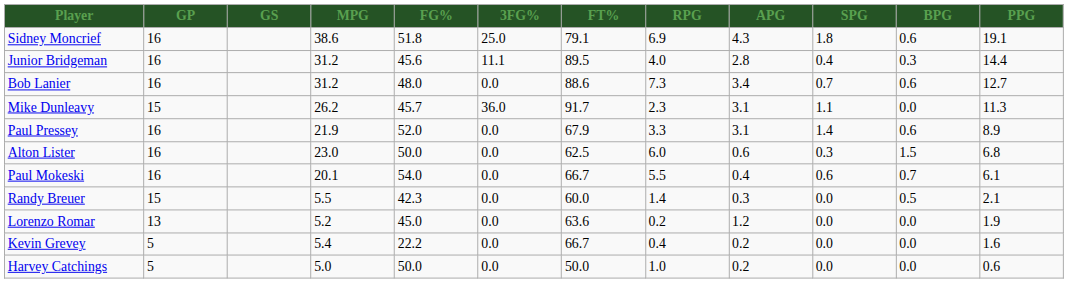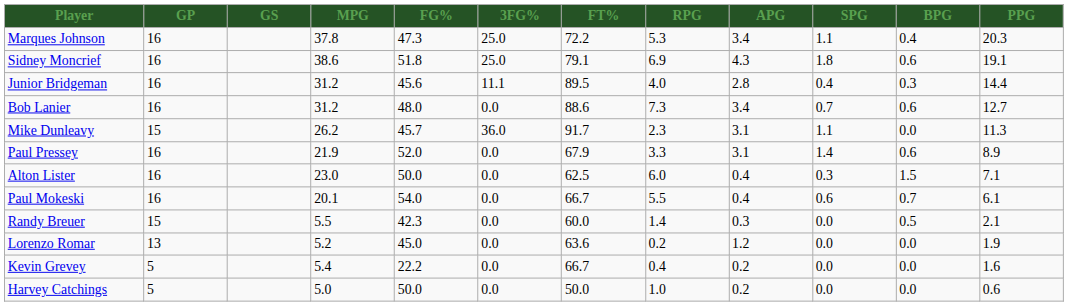 <table class="wikitable sortable" style="font-size: 90%">
 <tr>
 <th style="background:#255325; color:#59A04F" width="10%">Player</th>
 <th style="background:#255325; color:#59A04F" width="6%">GP</th>
 <th style="background:#255325; color:#59A04F" width="6%">GS</th>
 <th style="background:#255325; color:#59A04F" width="6%">MPG</th>
 <th style="background:#255325; color:#59A04F" width="6%">FG%</th>
 <th style="background:#255325; color:#59A04F" width="6%">3FG%</th>
 <th style="background:#255325; color:#59A04F" width="6%">FT%</th>
 <th style="background:#255325; color:#59A04F" width="6%">RPG</th>
 <th style="background:#255325; color:#59A04F" width="6%">APG</th>
 <th style="background:#255325; color:#59A04F" width="6%">SPG</th>
 <th style="background:#255325; color:#59A04F" width="6%">BPG</th>
 <th style="background:#255325; color:#59A04F" width="6%">PPG</th>
+</tr>
+<tr>
+<td><a href='#'>Marques Johnson</a></td>
+<td>16</td>
+<td></td>
+<td>37.8</td>
+<td>47.3</td>
+<td>25.0</td>
+<td>72.2</td>
+<td>5.3</td>
+<td>3.4</td>
+<td>1.1</td>
+<td>0.4</td>
+<td>20.3</td>
 </tr>
 <tr>
 <td><a href='#'>Sidney Moncrief</a></td>
 <td>16</td>
 <td></td>
 <td>38.6</td>
 <td>51.8</td>
 <td>25.0</td>
 <td>79.1</td>
 <td>6.9</td>
 <td>4.3</td>
 <td>1.8</td>
 <td>0.6</td>
 <td>19.1</td>
 </tr>
 <tr>
 <td><a href='#'>Junior Bridgeman</a></td>
 <td>16</td>
 <td></td>
 <td>31.2</td>
 <td>45.6</td>
 <td>11.1</td>
 <td>89.5</td>
 <td>4.0</td>
 <td>2.8</td>
 <td>0.4</td>
 <td>0.3</td>
 <td>14.4</td>
 </tr>
 <tr>
 <td><a href='#'>Bob Lanier</a></td>
 <td>16</td>
 <td></td>
 <td>31.2</td>
 <td>48.0</td>
 <td>0.0</td>
 <td>88.6</td>
 <td>7.3</td>
 <td>3.4</td>
 <td>0.7</td>
 <td>0.6</td>
 <td>12.7</td>
 </tr>
 <tr>
 <td><a href='#'>Mike Dunleavy</a></td>
 <td>15</td>
 <td></td>
 <td>26.2</td>
 <td>45.7</td>
 <td>36.0</td>
 <td>91.7</td>
 <td>2.3</td>
 <td>3.1</td>
 <td>1.1</td>
 <td>0.0</td>
 <td>11.3</td>
 </tr>
 <tr>
 <td><a href='#'>Paul Pressey</a></td>
 <td>16</td>
 <td></td>
 <td>21.9</td>
 <td>52.0</td>
 <td>0.0</td>
 <td>67.9</td>
 <td>3.3</td>
 <td>3.1</td>
 <td>1.4</td>
 <td>0.6</td>
 <td>8.9</td>
 </tr>
 <tr>
 <td><a href='#'>Alton Lister</a></td>
 <td>16</td>
 <td></td>
 <td>23.0</td>
 <td>50.0</td>
 <td>0.0</td>
 <td>62.5</td>
 <td>6.0</td>
-<td>0.6</td>
+<td>0.4</td>
 <td>0.3</td>
 <td>1.5</td>
-<td>6.8</td>
+<td>7.1</td>
 </tr>
 <tr>
 <td><a href='#'>Paul Mokeski</a></td>
 <td>16</td>
 <td></td>
 <td>20.1</td>
 <td>54.0</td>
 <td>0.0</td>
 <td>66.7</td>
 <td>5.5</td>
 <td>0.4</td>
 <td>0.6</td>
 <td>0.7</td>
 <td>6.1</td>
 </tr>
 <tr>
 <td><a href='#'>Randy Breuer</a></td>
 <td>15</td>
 <td></td>
 <td>5.5</td>
 <td>42.3</td>
 <td>0.0</td>
 <td>60.0</td>
 <td>1.4</td>
 <td>0.3</td>
 <td>0.0</td>
 <td>0.5</td>
 <td>2.1</td>
 </tr>
 <tr>
 <td><a href='#'>Lorenzo Romar</a></td>
 <td>13</td>
 <td></td>
 <td>5.2</td>
 <td>45.0</td>
 <td>0.0</td>
 <td>63.6</td>
 <td>0.2</td>
 <td>1.2</td>
 <td>0.0</td>
 <td>0.0</td>
 <td>1.9</td>
 </tr>
 <tr>
 <td><a href='#'>Kevin Grevey</a></td>
 <td>5</td>
 <td></td>
 <td>5.4</td>
 <td>22.2</td>
 <td>0.0</td>
 <td>66.7</td>
 <td>0.4</td>
 <td>0.2</td>
 <td>0.0</td>
 <td>0.0</td>
 <td>1.6</td>
 </tr>
 <tr>
 <td><a href='#'>Harvey Catchings</a></td>
 <td>5</td>
 <td></td>
 <td>5.0</td>
 <td>50.0</td>
 <td>0.0</td>
 <td>50.0</td>
 <td>1.0</td>
 <td>0.2</td>
 <td>0.0</td>
 <td>0.0</td>
 <td>0.6</td>
 </tr>
 </table>
